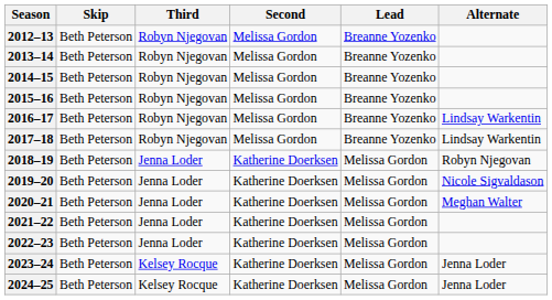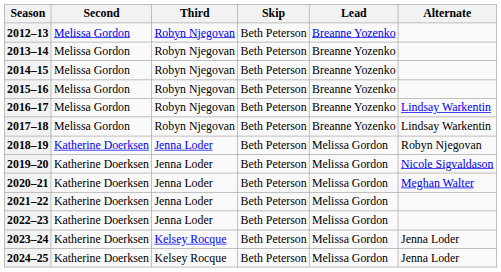 <table class="wikitable">
 <tr>
 <th scope="col">Season</th>
+<th scope="col">Second</th>
+<th scope="col">Third</th>
 <th scope="col">Skip</th>
-<th scope="col">Third</th>
-<th scope="col">Second</th>
 <th scope="col">Lead</th>
 <th scope="col">Alternate</th>
 </tr>
 <tr>
 <th scope="row">2012–13</th>
+<td><a href='#'>Melissa Gordon</a></td>
+<td><a href='#'>Robyn Njegovan</a></td>
 <td>Beth Peterson</td>
-<td><a href='#'>Robyn Njegovan</a></td>
-<td><a href='#'>Melissa Gordon</a></td>
 <td><a href='#'>Breanne Yozenko</a></td>
 <td></td>
 </tr>
 <tr>
 <th scope="row">2013–14</th>
+<td>Melissa Gordon</td>
+<td>Robyn Njegovan</td>
 <td>Beth Peterson</td>
-<td>Robyn Njegovan</td>
-<td>Melissa Gordon</td>
 <td>Breanne Yozenko</td>
 <td></td>
 </tr>
 <tr>
 <th scope="row">2014–15</th>
+<td>Melissa Gordon</td>
+<td>Robyn Njegovan</td>
 <td>Beth Peterson</td>
-<td>Robyn Njegovan</td>
-<td>Melissa Gordon</td>
 <td>Breanne Yozenko</td>
 <td></td>
 </tr>
 <tr>
 <th scope="row">2015–16</th>
+<td>Melissa Gordon</td>
+<td>Robyn Njegovan</td>
 <td>Beth Peterson</td>
-<td>Robyn Njegovan</td>
-<td>Melissa Gordon</td>
 <td>Breanne Yozenko</td>
 <td></td>
 </tr>
 <tr>
 <th scope="row">2016–17</th>
+<td>Melissa Gordon</td>
+<td>Robyn Njegovan</td>
 <td>Beth Peterson</td>
-<td>Robyn Njegovan</td>
-<td>Melissa Gordon</td>
 <td>Breanne Yozenko</td>
 <td><a href='#'>Lindsay Warkentin</a></td>
 </tr>
 <tr>
 <th scope="row">2017–18</th>
+<td>Melissa Gordon</td>
+<td>Robyn Njegovan</td>
 <td>Beth Peterson</td>
-<td>Robyn Njegovan</td>
-<td>Melissa Gordon</td>
 <td>Breanne Yozenko</td>
 <td>Lindsay Warkentin</td>
 </tr>
 <tr>
 <th scope="row">2018–19</th>
+<td><a href='#'>Katherine Doerksen</a></td>
+<td><a href='#'>Jenna Loder</a></td>
 <td>Beth Peterson</td>
-<td><a href='#'>Jenna Loder</a></td>
-<td><a href='#'>Katherine Doerksen</a></td>
 <td>Melissa Gordon</td>
 <td>Robyn Njegovan</td>
 </tr>
 <tr>
 <th scope="row">2019–20</th>
+<td>Katherine Doerksen</td>
+<td>Jenna Loder</td>
 <td>Beth Peterson</td>
-<td>Jenna Loder</td>
-<td>Katherine Doerksen</td>
 <td>Melissa Gordon</td>
 <td><a href='#'>Nicole Sigvaldason</a></td>
 </tr>
 <tr>
 <th scope="row">2020–21</th>
+<td>Katherine Doerksen</td>
+<td>Jenna Loder</td>
 <td>Beth Peterson</td>
-<td>Jenna Loder</td>
-<td>Katherine Doerksen</td>
 <td>Melissa Gordon</td>
 <td><a href='#'>Meghan Walter</a></td>
 </tr>
 <tr>
 <th scope="row">2021–22</th>
+<td>Katherine Doerksen</td>
+<td>Jenna Loder</td>
 <td>Beth Peterson</td>
-<td>Jenna Loder</td>
-<td>Katherine Doerksen</td>
 <td>Melissa Gordon</td>
 <td></td>
 </tr>
 <tr>
 <th scope="row">2022–23</th>
+<td>Katherine Doerksen</td>
+<td>Jenna Loder</td>
 <td>Beth Peterson</td>
-<td>Jenna Loder</td>
-<td>Katherine Doerksen</td>
 <td>Melissa Gordon</td>
 <td></td>
 </tr>
 <tr>
 <th scope="row">2023–24</th>
+<td>Katherine Doerksen</td>
+<td><a href='#'>Kelsey Rocque</a></td>
 <td>Beth Peterson</td>
-<td><a href='#'>Kelsey Rocque</a></td>
-<td>Katherine Doerksen</td>
 <td>Melissa Gordon</td>
 <td>Jenna Loder</td>
 </tr>
 <tr>
 <th scope="row">2024–25</th>
+<td>Katherine Doerksen</td>
+<td>Kelsey Rocque</td>
 <td>Beth Peterson</td>
-<td>Kelsey Rocque</td>
-<td>Katherine Doerksen</td>
 <td>Melissa Gordon</td>
 <td>Jenna Loder</td>
 </tr>
 </table>
